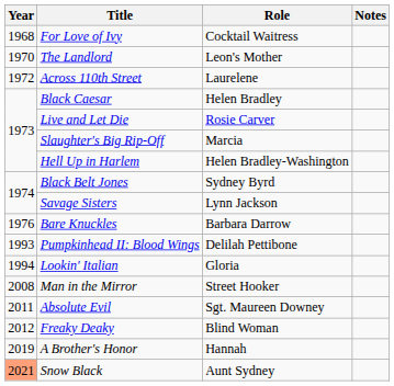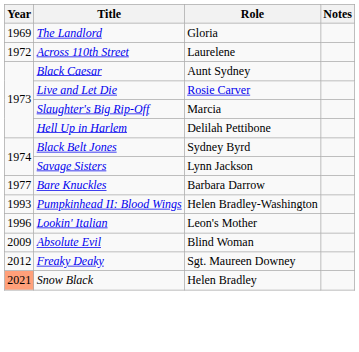 <table class="wikitable sortable">
 <tr>
 <th>Year</th>
 <th>Title</th>
 <th>Role</th>
 <th>Notes</th>
 </tr>
 <tr>
-<td>1968</td>
-<td><em><a href='#'>For Love of Ivy</a></em></td>
-<td>Cocktail Waitress</td>
-<td></td>
-</tr>
-<tr>
-<td>1970</td>
+<td>1969</td>
 <td><em><a href='#'>The Landlord</a></em></td>
-<td>Leon's Mother</td>
+<td>Gloria</td>
 <td></td>
 </tr>
 <tr>
 <td>1972</td>
 <td><em><a href='#'>Across 110th Street</a></em></td>
 <td>Laurelene</td>
 <td></td>
 </tr>
 <tr>
 <td rowspan=4>1973</td>
 <td><em><a href='#'>Black Caesar</a></em></td>
-<td>Helen Bradley</td>
+<td>Aunt Sydney</td>
 <td></td>
 </tr>
 <tr>
 <td><em><a href='#'>Live and Let Die</a></em></td>
 <td><a href='#'>Rosie Carver</a></td>
 <td></td>
 </tr>
 <tr>
 <td><em><a href='#'>Slaughter's Big Rip-Off</a></em></td>
 <td>Marcia</td>
 <td></td>
 </tr>
 <tr>
 <td><em><a href='#'>Hell Up in Harlem</a></em></td>
-<td>Helen Bradley-Washington</td>
+<td>Delilah Pettibone</td>
 <td></td>
 </tr>
 <tr>
 <td rowspan=2>1974</td>
 <td><em><a href='#'>Black Belt Jones</a></em></td>
 <td>Sydney Byrd</td>
 <td></td>
 </tr>
 <tr>
 <td><em><a href='#'>Savage Sisters</a></em></td>
 <td>Lynn Jackson</td>
 <td></td>
 </tr>
 <tr>
-<td>1976</td>
+<td>1977</td>
 <td><em><a href='#'>Bare Knuckles</a></em></td>
 <td>Barbara Darrow</td>
 <td></td>
 </tr>
 <tr>
 <td>1993</td>
 <td><em><a href='#'>Pumpkinhead II: Blood Wings</a></em></td>
-<td>Delilah Pettibone</td>
+<td>Helen Bradley-Washington</td>
 <td></td>
 </tr>
 <tr>
-<td>1994</td>
+<td>1996</td>
 <td><em><a href='#'>Lookin' Italian</a></em></td>
-<td>Gloria</td>
+<td>Leon's Mother</td>
 <td></td>
 </tr>
 <tr>
-<td>2008</td>
-<td><em>Man in the Mirror</em></td>
-<td>Street Hooker</td>
-<td></td>
-</tr>
-<tr>
-<td>2011</td>
+<td>2009</td>
 <td><em><a href='#'>Absolute Evil</a></em></td>
-<td>Sgt. Maureen Downey</td>
+<td>Blind Woman</td>
 <td></td>
 </tr>
 <tr>
 <td>2012</td>
 <td><em><a href='#'>Freaky Deaky</a></em></td>
-<td>Blind Woman</td>
-<td></td>
-</tr>
-<tr>
-<td>2019</td>
-<td><em>A Brother's Honor</em></td>
-<td>Hannah</td>
+<td>Sgt. Maureen Downey</td>
 <td></td>
 </tr>
 <tr>
 <td style="background: lightsalmon;">2021</td>
 <td><em>Snow Black</em></td>
-<td>Aunt Sydney</td>
+<td>Helen Bradley</td>
 <td></td>
 </tr>
 </table>
